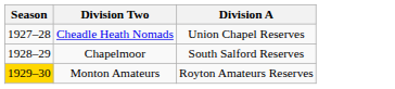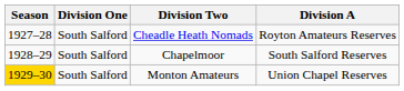 <table class="wikitable" style="text-align: center">
 <tr>
 <th>Season</th>
+<th>Division One</th>
 <th>Division Two</th>
 <th>Division A</th>
 </tr>
 <tr>
 <td>1927–28</td>
+<td>South Salford</td>
 <td><a href='#'>Cheadle Heath Nomads</a></td>
-<td>Union Chapel Reserves</td>
+<td>Royton Amateurs Reserves</td>
 </tr>
 <tr>
 <td>1928–29</td>
+<td>South Salford</td>
 <td>Chapelmoor</td>
 <td>South Salford Reserves</td>
 </tr>
 <tr>
 <td style="background: gold;">1929–30</td>
+<td>South Salford</td>
 <td>Monton Amateurs</td>
-<td>Royton Amateurs Reserves</td>
+<td>Union Chapel Reserves</td>
 </tr>
 </table>
